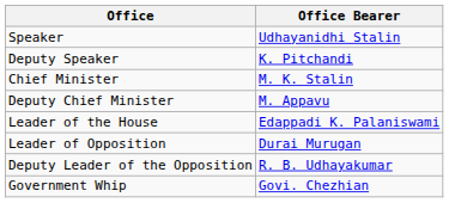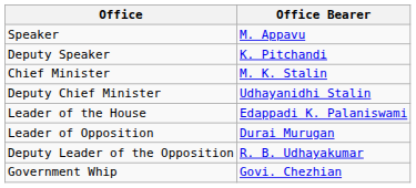 <table class="wikitable">
 <tr>
 <th>Office</th>
 <th>Office Bearer</th>
 </tr>
 <tr>
 <td>Speaker</td>
-<td><a href='#'>Udhayanidhi Stalin</a></td>
+<td><a href='#'>M. Appavu</a></td>
 </tr>
 <tr>
 <td>Deputy Speaker</td>
 <td><a href='#'>K. Pitchandi</a></td>
 </tr>
 <tr>
 <td>Chief Minister</td>
 <td><a href='#'>M. K. Stalin</a></td>
 </tr>
 <tr>
 <td>Deputy Chief Minister</td>
-<td><a href='#'>M. Appavu</a></td>
+<td><a href='#'>Udhayanidhi Stalin</a></td>
 </tr>
 <tr>
 <td>Leader of the House</td>
 <td><a href='#'>Edappadi K. Palaniswami</a></td>
 </tr>
 <tr>
 <td>Leader of Opposition</td>
 <td><a href='#'>Durai Murugan</a></td>
 </tr>
 <tr>
 <td>Deputy Leader of the Opposition</td>
 <td><a href='#'>R. B. Udhayakumar</a></td>
 </tr>
 <tr>
 <td>Government Whip</td>
 <td><a href='#'>Govi. Chezhian</a></td>
 </tr>
 </table>
